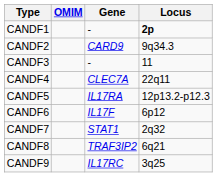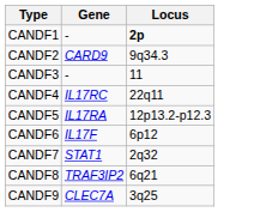 <table class="wikitable">
 <tr>
 <th>Type</th>
-<th><a href='#'>OMIM</a></th>
 <th>Gene</th>
 <th>Locus</th>
 </tr>
 <tr>
 <td>CANDF1</td>
-<td></td>
 <td>-</td>
 <td><strong>2p</strong></td>
 </tr>
 <tr>
 <td>CANDF2</td>
-<td></td>
 <td><em><a href='#'>CARD9</a></em></td>
 <td>9q34.3</td>
 </tr>
 <tr>
 <td>CANDF3</td>
-<td></td>
 <td>-</td>
 <td>11</td>
 </tr>
 <tr>
 <td>CANDF4</td>
-<td></td>
-<td><em><a href='#'>CLEC7A</a></em></td>
+<td><em><a href='#'>IL17RC</a></em></td>
 <td>22q11</td>
 </tr>
 <tr>
 <td>CANDF5</td>
-<td></td>
 <td><em><a href='#'>IL17RA</a></em></td>
 <td>12p13.2-p12.3</td>
 </tr>
 <tr>
 <td>CANDF6</td>
-<td></td>
 <td><em><a href='#'>IL17F</a></em></td>
 <td>6p12</td>
 </tr>
 <tr>
 <td>CANDF7</td>
-<td></td>
 <td><em><a href='#'>STAT1</a></em></td>
 <td>2q32</td>
 </tr>
 <tr>
 <td>CANDF8</td>
-<td></td>
 <td><em><a href='#'>TRAF3IP2</a></em></td>
 <td>6q21</td>
 </tr>
 <tr>
 <td>CANDF9</td>
-<td></td>
-<td><em><a href='#'>IL17RC</a></em></td>
+<td><em><a href='#'>CLEC7A</a></em></td>
 <td>3q25</td>
 </tr>
 </table>
